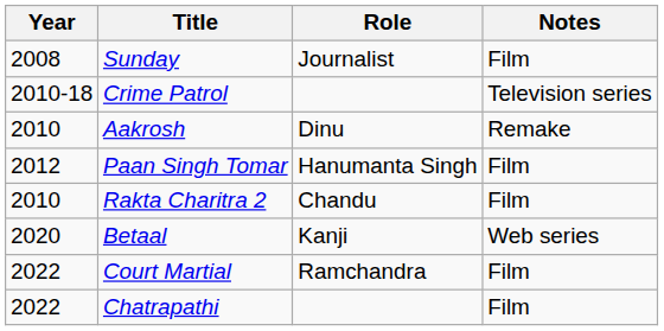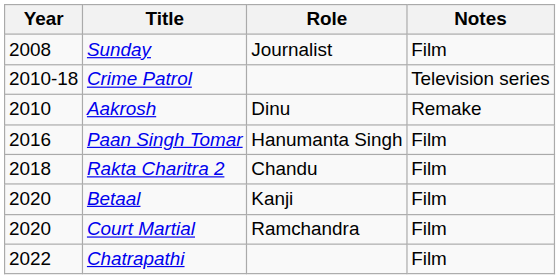 <table class="wikitable">
 <tr>
 <th>Year</th>
 <th>Title</th>
 <th>Role</th>
 <th>Notes</th>
 </tr>
 <tr>
 <td>2008</td>
 <td><em><a href='#'>Sunday</a></em></td>
 <td>Journalist</td>
 <td>Film</td>
 </tr>
 <tr>
 <td>2010-18</td>
 <td><em><a href='#'>Crime Patrol</a></em></td>
 <td></td>
 <td>Television series</td>
 </tr>
 <tr>
 <td>2010</td>
 <td><em><a href='#'>Aakrosh</a></em></td>
 <td>Dinu</td>
 <td>Remake</td>
 </tr>
 <tr>
-<td>2012</td>
+<td>2016</td>
 <td><em><a href='#'>Paan Singh Tomar</a></em></td>
 <td>Hanumanta Singh</td>
 <td>Film</td>
 </tr>
 <tr>
-<td>2010</td>
+<td>2018</td>
 <td><em><a href='#'>Rakta Charitra 2</a></em></td>
 <td>Chandu</td>
 <td>Film</td>
 </tr>
 <tr>
 <td>2020</td>
 <td><em><a href='#'>Betaal</a></em></td>
 <td>Kanji</td>
-<td>Web series</td>
+<td>Film</td>
 </tr>
 <tr>
-<td>2022</td>
+<td>2020</td>
 <td><em><a href='#'>Court Martial</a></em></td>
 <td>Ramchandra</td>
 <td>Film</td>
 </tr>
 <tr>
 <td>2022</td>
 <td><em><a href='#'>Chatrapathi</a></em></td>
 <td></td>
 <td>Film</td>
 </tr>
 </table>
